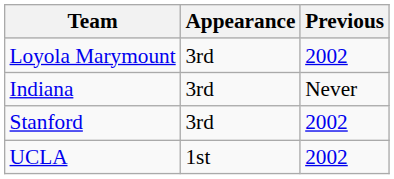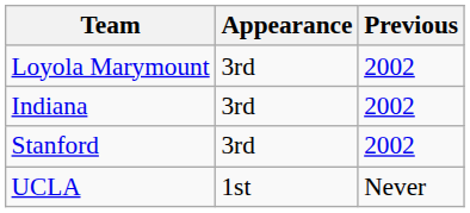 <table class="wikitable sortable">
 <tr>
 <th>Team</th>
 <th>Appearance</th>
 <th>Previous</th>
 </tr>
 <tr>
 <td><a href='#'>Loyola Marymount</a></td>
 <td>3rd</td>
 <td><a href='#'>2002</a></td>
 </tr>
 <tr>
 <td><a href='#'>Indiana</a></td>
 <td>3rd</td>
-<td>Never</td>
+<td><a href='#'>2002</a></td>
 </tr>
 <tr>
 <td><a href='#'>Stanford</a></td>
 <td>3rd</td>
 <td><a href='#'>2002</a></td>
 </tr>
 <tr>
 <td><a href='#'>UCLA</a></td>
 <td>1st</td>
-<td><a href='#'>2002</a></td>
+<td>Never</td>
 </tr>
 </table>
